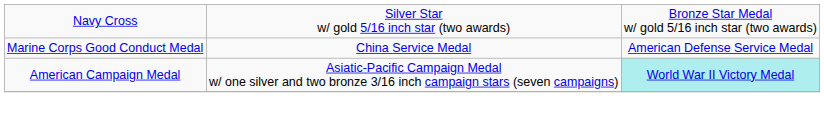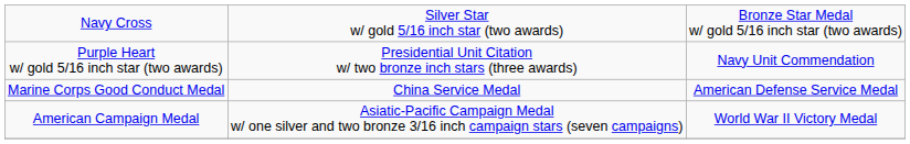 <table class="wikitable" style="margin:1em auto; text-align:center;">
 <tr>
 <td><a href='#'>Navy Cross</a></td>
 <td><a href='#'>Silver Star</a><br>w/ gold <a href='#'>5/16 inch star</a> (two awards)</td>
 <td><a href='#'>Bronze Star Medal</a><br>w/ gold 5/16 inch star (two awards)</td>
+</tr>
+<tr>
+<td><a href='#'>Purple Heart</a><br>w/ gold 5/16 inch star (two awards)</td>
+<td><a href='#'>Presidential Unit Citation</a><br>w/ two <a href='#'>bronze  inch stars</a> (three awards)</td>
+<td><a href='#'>Navy Unit Commendation</a></td>
 </tr>
 <tr>
 <td><a href='#'>Marine Corps Good Conduct Medal</a></td>
 <td><a href='#'>China Service Medal</a></td>
 <td><a href='#'>American Defense Service Medal</a></td>
 </tr>
 <tr>
 <td><a href='#'>American Campaign Medal</a></td>
 <td><a href='#'>Asiatic-Pacific Campaign Medal</a><br>w/ one silver and two bronze 3/16 inch <a href='#'>campaign stars</a> (seven <a href='#'>campaigns</a>)</td>
-<td style="background: paleturquoise;"><a href='#'>World War II Victory Medal</a></td>
+<td><a href='#'>World War II Victory Medal</a></td>
 </tr>
 <tr>
 </tr>
 </table>
